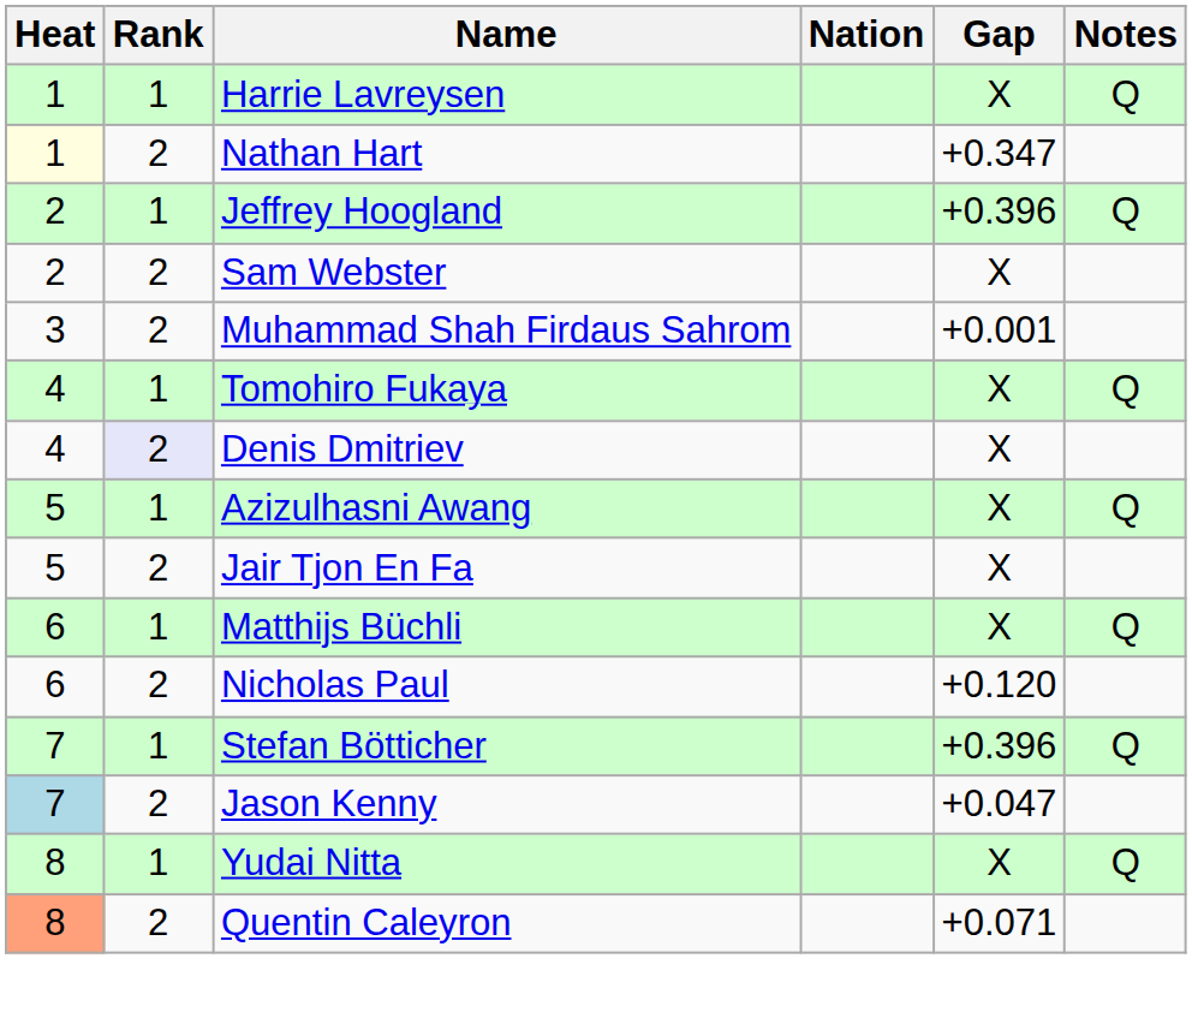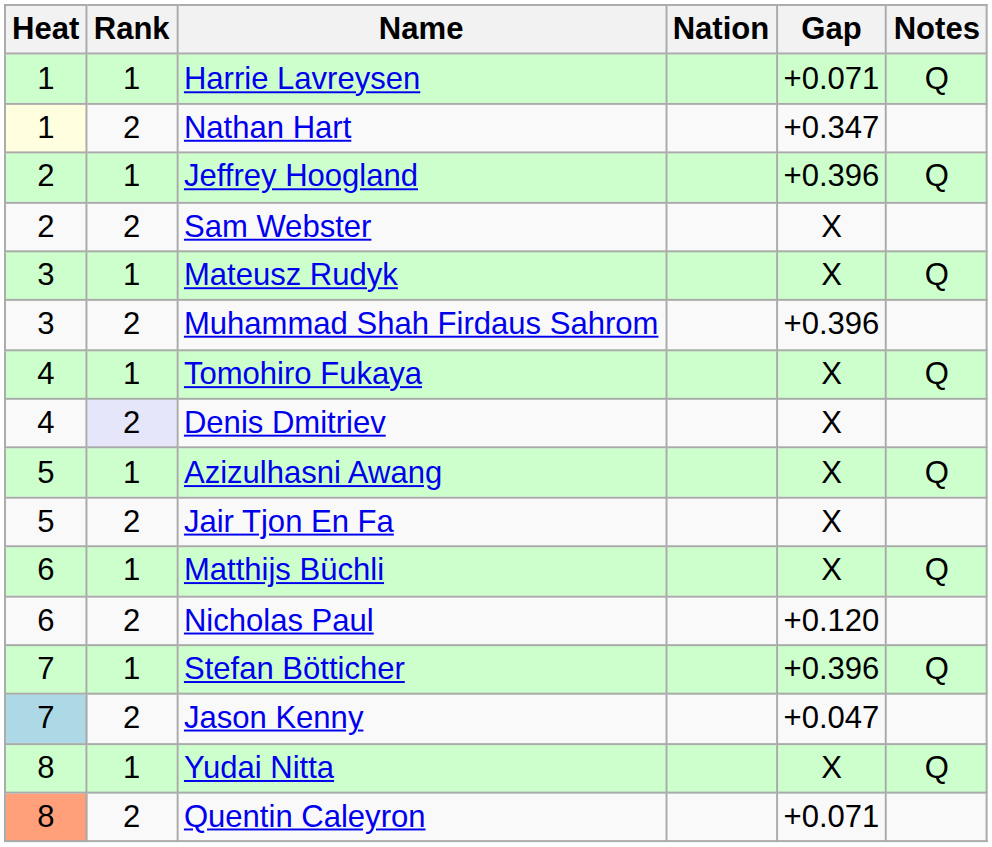 <table class="wikitable sortable" style="text-align:center">
 <tr>
 <th>Heat</th>
 <th>Rank</th>
 <th>Name</th>
 <th>Nation</th>
 <th>Gap</th>
 <th>Notes</th>
 </tr>
 <tr bgcolor=ccffcc>
 <td>1</td>
 <td>1</td>
 <td align=left><a href='#'>Harrie Lavreysen</a></td>
 <td align=left></td>
-<td>X</td>
+<td>+0.071</td>
 <td>Q</td>
 </tr>
 <tr>
 <td style="background: lightyellow;">1</td>
 <td>2</td>
 <td align=left><a href='#'>Nathan Hart</a></td>
 <td align=left></td>
 <td>+0.347</td>
 <td></td>
 </tr>
 <tr bgcolor=ccffcc>
 <td>2</td>
 <td>1</td>
 <td align=left><a href='#'>Jeffrey Hoogland</a></td>
 <td align=left></td>
 <td>+0.396</td>
 <td>Q</td>
 </tr>
 <tr>
 <td>2</td>
 <td>2</td>
 <td align=left><a href='#'>Sam Webster</a></td>
 <td align=left></td>
 <td>X</td>
 <td></td>
 </tr>
+<tr bgcolor=ccffcc>
+<td>3</td>
+<td>1</td>
+<td align=left><a href='#'>Mateusz Rudyk</a></td>
+<td align=left></td>
+<td>X</td>
+<td>Q</td>
+</tr>
 <tr>
 <td>3</td>
 <td>2</td>
 <td align=left><a href='#'>Muhammad Shah Firdaus Sahrom</a></td>
 <td align=left></td>
-<td>+0.001</td>
+<td>+0.396</td>
 <td></td>
 </tr>
 <tr bgcolor=ccffcc>
 <td>4</td>
 <td>1</td>
 <td align=left><a href='#'>Tomohiro Fukaya</a></td>
 <td align=left></td>
 <td>X</td>
 <td>Q</td>
 </tr>
 <tr>
 <td>4</td>
 <td style="background: lavender;">2</td>
 <td align=left><a href='#'>Denis Dmitriev</a></td>
 <td align=left></td>
 <td>X</td>
 <td></td>
 </tr>
 <tr bgcolor=ccffcc>
 <td>5</td>
 <td>1</td>
 <td align=left><a href='#'>Azizulhasni Awang</a></td>
 <td align=left></td>
 <td>X</td>
 <td>Q</td>
 </tr>
 <tr>
 <td>5</td>
 <td>2</td>
 <td align=left><a href='#'>Jair Tjon En Fa</a></td>
 <td align=left></td>
 <td>X</td>
 <td></td>
 </tr>
 <tr bgcolor=ccffcc>
 <td>6</td>
 <td>1</td>
 <td align=left><a href='#'>Matthijs Büchli</a></td>
 <td align=left></td>
 <td>X</td>
 <td>Q</td>
 </tr>
 <tr>
 <td>6</td>
 <td>2</td>
 <td align=left><a href='#'>Nicholas Paul</a></td>
 <td align=left></td>
 <td>+0.120</td>
 <td></td>
 </tr>
 <tr bgcolor=ccffcc>
 <td>7</td>
 <td>1</td>
 <td align=left><a href='#'>Stefan Bötticher</a></td>
 <td align=left></td>
 <td>+0.396</td>
 <td>Q</td>
 </tr>
 <tr>
 <td style="background: lightblue;">7</td>
 <td>2</td>
 <td align=left><a href='#'>Jason Kenny</a></td>
 <td align=left></td>
 <td>+0.047</td>
 <td></td>
 </tr>
 <tr bgcolor=ccffcc>
 <td>8</td>
 <td>1</td>
 <td align=left><a href='#'>Yudai Nitta</a></td>
 <td align=left></td>
 <td>X</td>
 <td>Q</td>
 </tr>
 <tr>
 <td style="background: lightsalmon;">8</td>
 <td>2</td>
 <td align=left><a href='#'>Quentin Caleyron</a></td>
 <td align=left></td>
 <td>+0.071</td>
 <td></td>
 </tr>
 </table>
